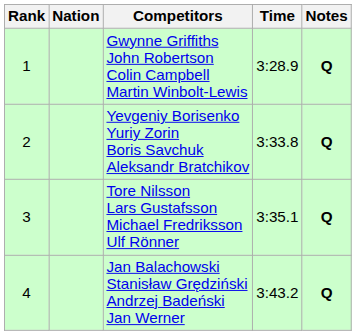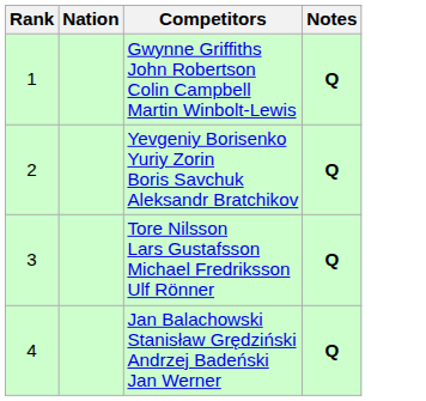 <table class="wikitable sortable" style="text-align:center">
 <tr>
 <th>Rank</th>
 <th>Nation</th>
 <th>Competitors</th>
-<th>Time</th>
 <th>Notes</th>
 </tr>
 <tr bgcolor=ccffcc>
 <td>1</td>
 <td align=left></td>
 <td align=left><a href='#'>Gwynne Griffiths</a><br><a href='#'>John Robertson</a><br><a href='#'>Colin Campbell</a><br><a href='#'>Martin Winbolt-Lewis</a></td>
-<td>3:28.9</td>
 <td><strong>Q</strong></td>
 </tr>
 <tr bgcolor=ccffcc>
 <td>2</td>
 <td align=left></td>
 <td align=left><a href='#'>Yevgeniy Borisenko</a><br><a href='#'>Yuriy Zorin</a><br><a href='#'>Boris Savchuk</a><br><a href='#'>Aleksandr Bratchikov</a></td>
-<td>3:33.8</td>
 <td><strong>Q</strong></td>
 </tr>
 <tr bgcolor=ccffcc>
 <td>3</td>
 <td align=left></td>
 <td align=left><a href='#'>Tore Nilsson</a><br><a href='#'>Lars Gustafsson</a><br><a href='#'>Michael Fredriksson</a><br><a href='#'>Ulf Rönner</a></td>
-<td>3:35.1</td>
 <td><strong>Q</strong></td>
 </tr>
 <tr bgcolor=ccffcc>
 <td>4</td>
 <td align=left></td>
 <td align=left><a href='#'>Jan Balachowski</a><br><a href='#'>Stanisław Grędziński</a><br><a href='#'>Andrzej Badeński</a><br><a href='#'>Jan Werner</a></td>
-<td>3:43.2</td>
 <td><strong>Q</strong></td>
 </tr>
 </table>
